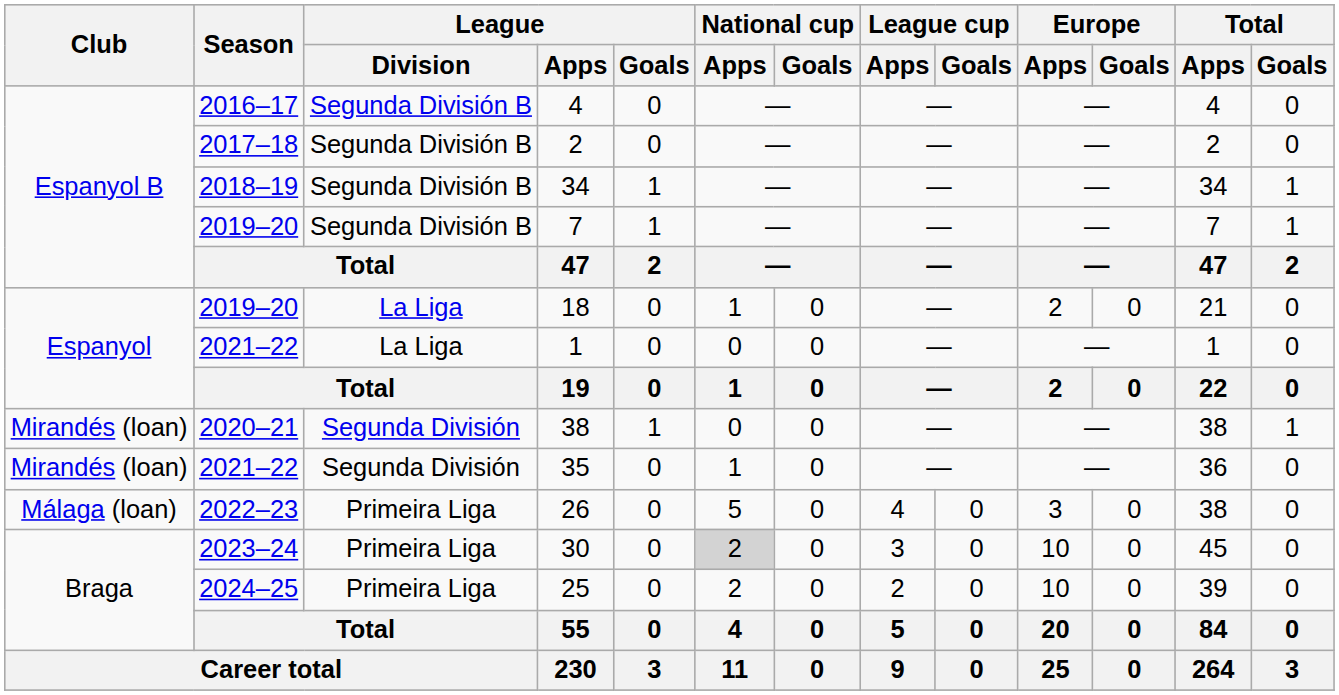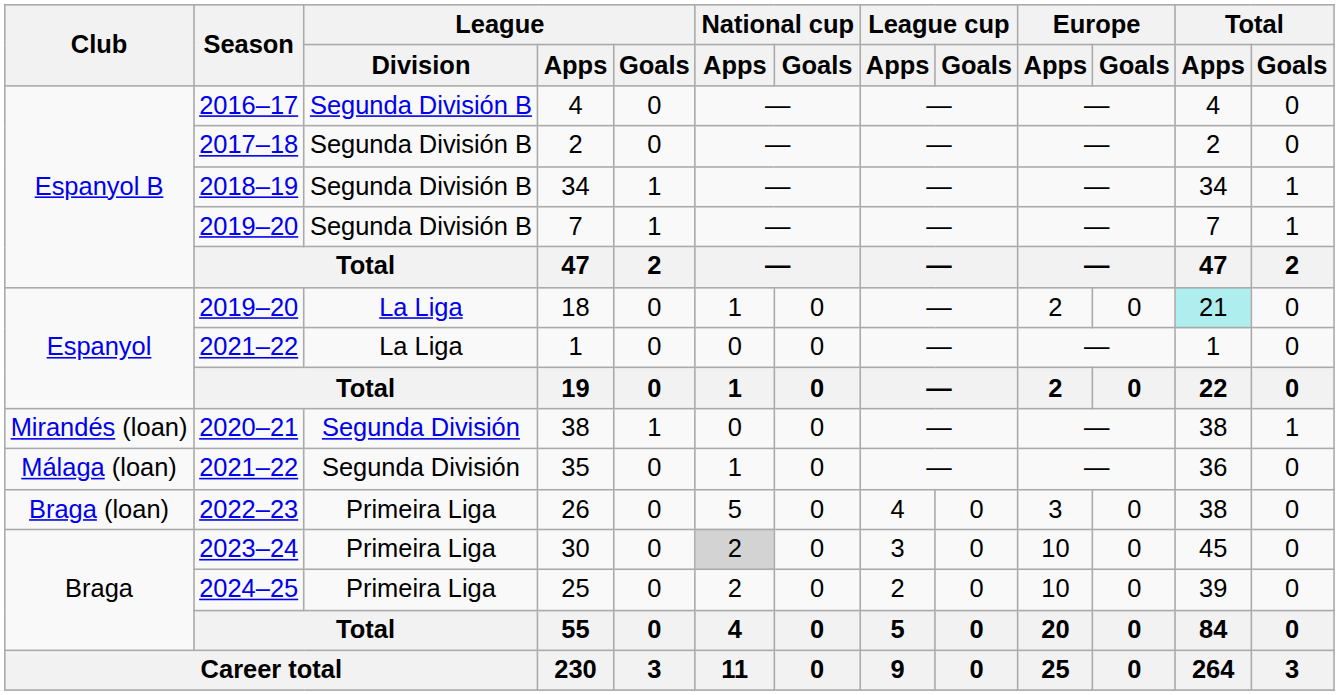 <table class="wikitable" style="text-align: center;">
 <tr>
 <th rowspan="2">Club</th>
 <th rowspan="2">Season</th>
 <th colspan="3">League</th>
 <th colspan="2">National cup</th>
 <th colspan="2">League cup</th>
 <th colspan="2">Europe</th>
 <th colspan="2">Total</th>
 </tr>
 <tr>
 <th>Division</th>
 <th>Apps</th>
 <th>Goals</th>
 <th>Apps</th>
 <th>Goals</th>
 <th>Apps</th>
 <th>Goals</th>
 <th>Apps</th>
 <th>Goals</th>
 <th>Apps</th>
 <th>Goals</th>
 </tr>
 <tr>
 <td rowspan="5"><a href='#'>Espanyol B</a></td>
 <td><a href='#'>2016–17</a></td>
 <td><a href='#'>Segunda División B</a></td>
 <td>4</td>
 <td>0</td>
 <td colspan="2">—</td>
 <td colspan="2">—</td>
 <td colspan="2">—</td>
 <td>4</td>
 <td>0</td>
 </tr>
 <tr>
 <td><a href='#'>2017–18</a></td>
 <td>Segunda División B</td>
 <td>2</td>
 <td>0</td>
 <td colspan="2">—</td>
 <td colspan="2">—</td>
 <td colspan="2">—</td>
 <td>2</td>
 <td>0</td>
 </tr>
 <tr>
 <td><a href='#'>2018–19</a></td>
 <td>Segunda División B</td>
 <td>34</td>
 <td>1</td>
 <td colspan="2">—</td>
 <td colspan="2">—</td>
 <td colspan="2">—</td>
 <td>34</td>
 <td>1</td>
 </tr>
 <tr>
 <td><a href='#'>2019–20</a></td>
 <td>Segunda División B</td>
 <td>7</td>
 <td>1</td>
 <td colspan="2">—</td>
 <td colspan="2">—</td>
 <td colspan="2">—</td>
 <td>7</td>
 <td>1</td>
 </tr>
 <tr>
 <th colspan="2">Total</th>
 <th>47</th>
 <th>2</th>
 <th colspan="2">—</th>
 <th colspan="2">—</th>
 <th colspan="2">—</th>
 <th>47</th>
 <th>2</th>
 </tr>
 <tr>
 <td rowspan="3"><a href='#'>Espanyol</a></td>
 <td><a href='#'>2019–20</a></td>
 <td><a href='#'>La Liga</a></td>
 <td>18</td>
 <td>0</td>
 <td>1</td>
 <td>0</td>
 <td colspan="2">—</td>
 <td>2</td>
 <td>0</td>
-<td>21</td>
+<td style="background: paleturquoise;">21</td>
 <td>0</td>
 </tr>
 <tr>
 <td><a href='#'>2021–22</a></td>
 <td>La Liga</td>
 <td>1</td>
 <td>0</td>
 <td>0</td>
 <td>0</td>
 <td colspan="2">—</td>
 <td colspan="2">—</td>
 <td>1</td>
 <td>0</td>
 </tr>
 <tr>
 <th colspan="2">Total</th>
 <th>19</th>
 <th>0</th>
 <th>1</th>
 <th>0</th>
 <th colspan="2">—</th>
 <th>2</th>
 <th>0</th>
 <th>22</th>
 <th>0</th>
 </tr>
 <tr>
 <td><a href='#'>Mirandés</a> (loan)</td>
 <td><a href='#'>2020–21</a></td>
 <td><a href='#'>Segunda División</a></td>
 <td>38</td>
 <td>1</td>
 <td>0</td>
 <td>0</td>
 <td colspan="2">—</td>
 <td colspan="2">—</td>
 <td>38</td>
 <td>1</td>
 </tr>
 <tr>
-<td><a href='#'>Mirandés</a> (loan)</td>
+<td><a href='#'>Málaga</a> (loan)</td>
 <td><a href='#'>2021–22</a></td>
 <td>Segunda División</td>
 <td>35</td>
 <td>0</td>
 <td>1</td>
 <td>0</td>
 <td colspan="2">—</td>
 <td colspan="2">—</td>
 <td>36</td>
 <td>0</td>
 </tr>
 <tr>
-<td><a href='#'>Málaga</a> (loan)</td>
+<td><a href='#'>Braga</a> (loan)</td>
 <td><a href='#'>2022–23</a></td>
 <td>Primeira Liga</td>
 <td>26</td>
 <td>0</td>
 <td>5</td>
 <td>0</td>
 <td>4</td>
 <td>0</td>
 <td>3</td>
 <td>0</td>
 <td>38</td>
 <td>0</td>
 </tr>
 <tr>
 <td rowspan="3">Braga</td>
 <td><a href='#'>2023–24</a></td>
 <td>Primeira Liga</td>
 <td>30</td>
 <td>0</td>
 <td style="background: lightgrey;">2</td>
 <td>0</td>
 <td>3</td>
 <td>0</td>
 <td>10</td>
 <td>0</td>
 <td>45</td>
 <td>0</td>
 </tr>
 <tr>
 <td><a href='#'>2024–25</a></td>
 <td>Primeira Liga</td>
 <td>25</td>
 <td>0</td>
 <td>2</td>
 <td>0</td>
 <td>2</td>
 <td>0</td>
 <td>10</td>
 <td>0</td>
 <td>39</td>
 <td>0</td>
 </tr>
 <tr>
 <th colspan="2">Total</th>
 <th>55</th>
 <th>0</th>
 <th>4</th>
 <th>0</th>
 <th>5</th>
 <th>0</th>
 <th>20</th>
 <th>0</th>
 <th>84</th>
 <th>0</th>
 </tr>
 <tr>
 <th colspan="3">Career total</th>
 <th>230</th>
 <th>3</th>
 <th>11</th>
 <th>0</th>
 <th>9</th>
 <th>0</th>
 <th>25</th>
 <th>0</th>
 <th>264</th>
 <th>3</th>
 </tr>
 </table>
